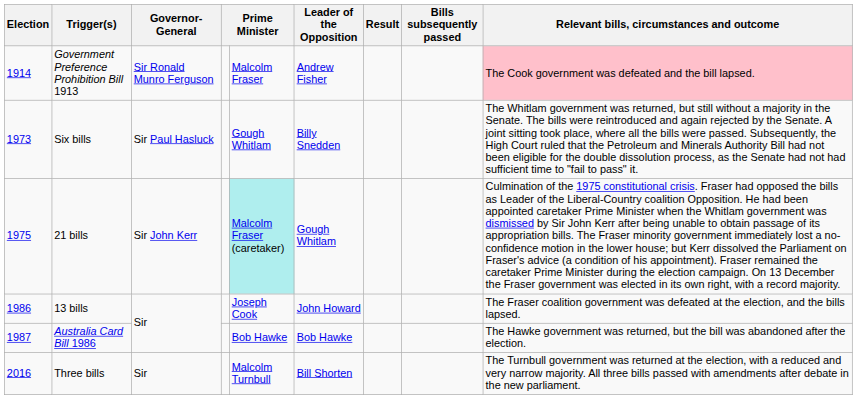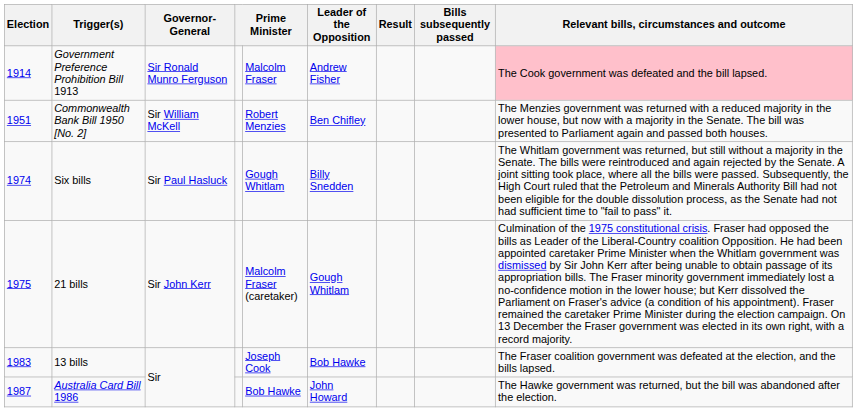 <table class="wikitable">
 <tr>
 <th>Election</th>
 <th>Trigger(s)</th>
 <th>Governor-General</th>
 <th colspan="2">Prime Minister</th>
 <th>Leader of the Opposition</th>
 <th>Result</th>
 <th>Bills subsequently passed</th>
 <th>Relevant bills, circumstances and outcome</th>
 </tr>
 <tr>
 <td><a href='#'>1914</a></td>
 <td><em>Government Preference Prohibition Bill</em> 1913</td>
 <td><a href='#'>Sir Ronald Munro Ferguson</a></td>
 <td> </td>
 <td><a href='#'>Malcolm Fraser</a></td>
 <td><a href='#'>Andrew Fisher</a></td>
 <td></td>
 <td></td>
 <td style="background: pink;">The Cook government was defeated and the bill lapsed.</td>
 </tr>
 <tr>
-<td><a href='#'>1973</a></td>
+<td><a href='#'>1951</a></td>
+<td><em>Commonwealth Bank Bill 1950 [No. 2]</em></td>
+<td>Sir <a href='#'>William McKell</a></td>
+<td> </td>
+<td><a href='#'>Robert Menzies</a></td>
+<td><a href='#'>Ben Chifley</a></td>
+<td></td>
+<td></td>
+<td>The Menzies government was returned with a reduced majority in the lower house, but now with a majority in the Senate. The bill was presented to Parliament again and passed both houses.</td>
+</tr>
+<tr>
+<td><a href='#'>1974</a></td>
 <td>Six bills</td>
 <td>Sir <a href='#'>Paul Hasluck</a></td>
 <td> </td>
 <td><a href='#'>Gough Whitlam</a></td>
 <td><a href='#'>Billy Snedden</a></td>
 <td></td>
 <td></td>
 <td>The Whitlam government was returned, but still without a majority in the Senate. The bills were reintroduced and again rejected by the Senate. A joint sitting took place, where all the bills were passed. Subsequently, the High Court ruled that the Petroleum and Minerals Authority Bill had not been eligible for the double dissolution process, as the Senate had not had sufficient time to "fail to pass" it.</td>
 </tr>
 <tr>
 <td><a href='#'>1975</a></td>
 <td>21 bills</td>
 <td>Sir <a href='#'>John Kerr</a></td>
 <td> </td>
-<td style="background: paleturquoise;"><a href='#'>Malcolm Fraser</a> (caretaker)</td>
+<td><a href='#'>Malcolm Fraser</a> (caretaker)</td>
 <td><a href='#'>Gough Whitlam</a></td>
 <td></td>
 <td></td>
 <td>Culmination of the <a href='#'>1975 constitutional crisis</a>. Fraser had opposed the bills as Leader of the Liberal-Country coalition Opposition.  He had been appointed caretaker Prime Minister when the Whitlam government was <a href='#'>dismissed</a> by Sir John Kerr after being unable to obtain passage of its appropriation bills. The Fraser minority government immediately lost a no-confidence motion in the lower house; but Kerr dissolved the Parliament on Fraser's advice (a condition of his appointment). Fraser remained the caretaker Prime Minister during the election campaign.  On 13 December the Fraser government was elected in its own right, with a record majority.</td>
 </tr>
 <tr>
-<td><a href='#'>1986</a></td>
+<td><a href='#'>1983</a></td>
 <td>13 bills</td>
 <td rowspan="2">Sir </td>
 <td> </td>
 <td><a href='#'>Joseph Cook</a></td>
-<td><a href='#'>John Howard</a></td>
+<td><a href='#'>Bob Hawke</a></td>
 <td></td>
 <td></td>
 <td>The Fraser coalition government was defeated at the election, and the bills lapsed.</td>
 </tr>
 <tr>
 <td><a href='#'>1987</a></td>
 <td><a href='#'><em>Australia Card Bill</em> 1986</a></td>
 <td> </td>
 <td><a href='#'>Bob Hawke</a></td>
-<td><a href='#'>Bob Hawke</a></td>
+<td><a href='#'>John Howard</a></td>
 <td></td>
 <td></td>
 <td>The Hawke government was returned, but the bill was abandoned after the election.</td>
 </tr>
-<tr>
-<td><a href='#'>2016</a></td>
-<td>Three bills</td>
-<td>Sir </td>
-<td> </td>
-<td><a href='#'>Malcolm Turnbull</a></td>
-<td><a href='#'>Bill Shorten</a></td>
-<td></td>
-<td></td>
-<td>The Turnbull government was returned at the election, with a reduced and very narrow majority. All three bills passed with amendments after debate in the new parliament.</td>
-</tr>
 </table>
